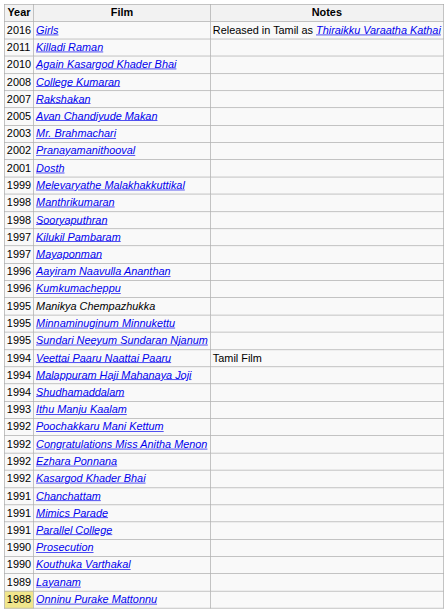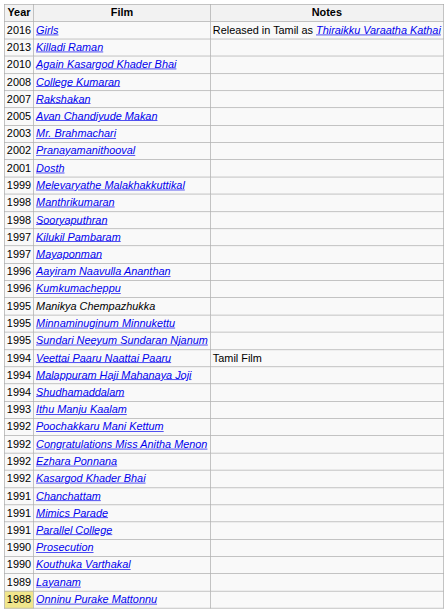 <table class="wikitable">
 <tr>
 <th>Year</th>
 <th>Film</th>
 <th>Notes</th>
 </tr>
 <tr>
 <td>2016</td>
 <td><em><a href='#'>Girls</a></em></td>
 <td>Released in Tamil as <em><a href='#'>Thiraikku Varaatha Kathai</a></em></td>
 </tr>
 <tr>
-<td>2011</td>
+<td>2013</td>
 <td><em><a href='#'>Killadi Raman</a></em></td>
 <td></td>
 </tr>
 <tr>
 <td>2010</td>
 <td><em><a href='#'>Again Kasargod Khader Bhai</a></em></td>
 <td></td>
 </tr>
 <tr>
 <td>2008</td>
 <td><em><a href='#'>College Kumaran</a></em></td>
 <td></td>
 </tr>
 <tr>
 <td>2007</td>
 <td><em><a href='#'>Rakshakan</a></em></td>
 <td></td>
 </tr>
 <tr>
 <td>2005</td>
 <td><em><a href='#'>Avan Chandiyude Makan</a></em></td>
 <td></td>
 </tr>
 <tr>
 <td>2003</td>
 <td><em><a href='#'>Mr. Brahmachari</a></em></td>
 <td></td>
 </tr>
 <tr>
 <td>2002</td>
 <td><em><a href='#'>Pranayamanithooval</a></em></td>
 <td></td>
 </tr>
 <tr>
 <td>2001</td>
 <td><em><a href='#'>Dosth</a></em></td>
 <td></td>
 </tr>
 <tr>
 <td>1999</td>
 <td><em><a href='#'>Melevaryathe Malakhakkuttikal</a></em></td>
 <td></td>
 </tr>
 <tr>
 <td>1998</td>
 <td><em><a href='#'>Manthrikumaran</a></em></td>
 <td></td>
 </tr>
 <tr>
 <td>1998</td>
 <td><em><a href='#'>Sooryaputhran</a></em></td>
 <td></td>
 </tr>
 <tr>
 <td>1997</td>
 <td><em><a href='#'>Kilukil Pambaram</a></em></td>
 <td></td>
 </tr>
 <tr>
 <td>1997</td>
 <td><em><a href='#'>Mayaponman</a></em></td>
 <td></td>
 </tr>
 <tr>
 <td>1996</td>
 <td><em><a href='#'>Aayiram Naavulla Ananthan</a></em></td>
 <td></td>
 </tr>
 <tr>
 <td>1996</td>
 <td><em><a href='#'>Kumkumacheppu</a></em></td>
 <td></td>
 </tr>
 <tr>
 <td>1995</td>
 <td><em>Manikya Chempazhukka</em></td>
 <td></td>
 </tr>
 <tr>
 <td>1995</td>
 <td><em><a href='#'>Minnaminuginum Minnukettu</a></em></td>
 <td></td>
 </tr>
 <tr>
 <td>1995</td>
 <td><em><a href='#'>Sundari Neeyum Sundaran Njanum</a></em></td>
 <td></td>
 </tr>
 <tr>
 <td>1994</td>
 <td><em><a href='#'>Veettai Paaru Naattai Paaru</a></em></td>
 <td>Tamil Film</td>
 </tr>
 <tr>
 <td>1994</td>
 <td><em><a href='#'>Malappuram Haji Mahanaya Joji</a></em></td>
 <td></td>
 </tr>
 <tr>
 <td>1994</td>
 <td><em><a href='#'>Shudhamaddalam</a></em></td>
 <td></td>
 </tr>
 <tr>
 <td>1993</td>
 <td><em><a href='#'>Ithu Manju Kaalam</a></em></td>
 <td></td>
 </tr>
 <tr>
 <td>1992</td>
 <td><em><a href='#'>Poochakkaru Mani Kettum</a></em></td>
 <td></td>
 </tr>
 <tr>
 <td>1992</td>
 <td><em><a href='#'>Congratulations Miss Anitha Menon</a></em></td>
 <td></td>
 </tr>
 <tr>
 <td>1992</td>
 <td><em><a href='#'>Ezhara Ponnana</a></em></td>
 <td></td>
 </tr>
 <tr>
 <td>1992</td>
 <td><em><a href='#'>Kasargod Khader Bhai</a></em></td>
 <td></td>
 </tr>
 <tr>
 <td>1991</td>
 <td><em><a href='#'>Chanchattam</a></em></td>
 <td></td>
 </tr>
 <tr>
 <td>1991</td>
 <td><em><a href='#'>Mimics Parade</a></em></td>
 <td></td>
 </tr>
 <tr>
 <td>1991</td>
 <td><em><a href='#'>Parallel College</a></em></td>
 <td></td>
 </tr>
 <tr>
 <td>1990</td>
 <td><em><a href='#'>Prosecution</a></em></td>
 <td></td>
 </tr>
 <tr>
 <td>1990</td>
 <td><em><a href='#'>Kouthuka Varthakal</a></em></td>
 <td></td>
 </tr>
 <tr>
 <td>1989</td>
 <td><em><a href='#'>Layanam</a></em></td>
 <td></td>
 </tr>
 <tr>
 <td style="background: khaki;">1988</td>
 <td><em><a href='#'>Onninu Purake Mattonnu</a></em></td>
 <td></td>
 </tr>
 </table>
